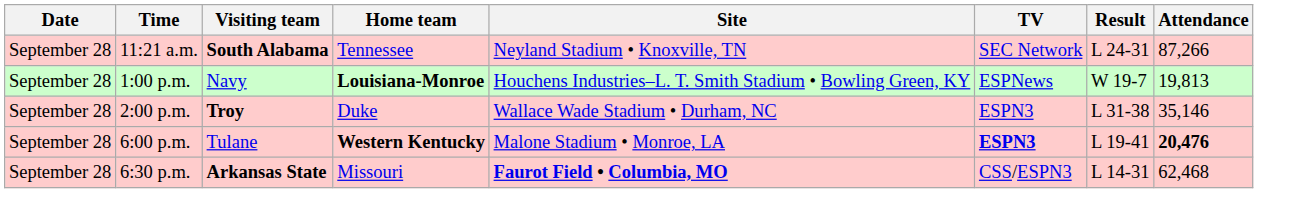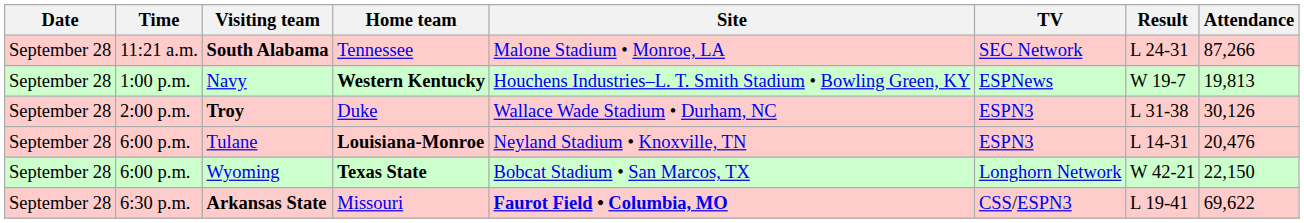 <table class="wikitable" style="font-size:95%;">
 <tr>
 <th>Date</th>
 <th>Time</th>
 <th>Visiting team</th>
 <th>Home team</th>
 <th>Site</th>
 <th>TV</th>
 <th>Result</th>
 <th>Attendance</th>
 </tr>
 <tr style="background:#fcc;">
 <td>September 28</td>
 <td>11:21 a.m.</td>
 <td><strong>South Alabama</strong></td>
 <td><a href='#'>Tennessee</a></td>
-<td><a href='#'>Neyland Stadium</a> • <a href='#'>Knoxville, TN</a></td>
+<td><a href='#'>Malone Stadium</a> • <a href='#'>Monroe, LA</a></td>
 <td><a href='#'>SEC Network</a></td>
 <td>L 24-31</td>
 <td>87,266</td>
 </tr>
 <tr style="background:#cfc;">
 <td>September 28</td>
 <td>1:00 p.m.</td>
 <td><a href='#'>Navy</a></td>
-<td><strong>Louisiana-Monroe</strong></td>
+<td><strong>Western Kentucky</strong></td>
 <td><a href='#'>Houchens Industries–L. T. Smith Stadium</a> • <a href='#'>Bowling Green, KY</a></td>
 <td><a href='#'>ESPNews</a></td>
 <td>W 19-7</td>
 <td>19,813</td>
 </tr>
 <tr style="background:#fcc;">
 <td>September 28</td>
 <td>2:00 p.m.</td>
 <td><strong>Troy</strong></td>
 <td><a href='#'>Duke</a></td>
 <td><a href='#'>Wallace Wade Stadium</a> • <a href='#'>Durham, NC</a></td>
 <td><a href='#'>ESPN3</a></td>
 <td>L 31-38</td>
-<td>35,146</td>
+<td>30,126</td>
 </tr>
 <tr style="background:#fcc;">
 <td>September 28</td>
 <td>6:00 p.m.</td>
 <td><a href='#'>Tulane</a></td>
-<td><strong>Western Kentucky</strong></td>
-<td><a href='#'>Malone Stadium</a> • <a href='#'>Monroe, LA</a></td>
-<td><strong><a href='#'>ESPN3</a></strong></td>
-<td>L 19-41</td>
-<td><strong>20,476</strong></td>
+<td><strong>Louisiana-Monroe</strong></td>
+<td><a href='#'>Neyland Stadium</a> • <a href='#'>Knoxville, TN</a></td>
+<td><a href='#'>ESPN3</a></td>
+<td>L 14-31</td>
+<td>20,476</td>
+</tr>
+<tr style="background:#cfc;">
+<td>September 28</td>
+<td>6:00 p.m.</td>
+<td><a href='#'>Wyoming</a></td>
+<td><strong>Texas State</strong></td>
+<td><a href='#'>Bobcat Stadium</a> • <a href='#'>San Marcos, TX</a></td>
+<td><a href='#'>Longhorn Network</a></td>
+<td>W 42-21</td>
+<td>22,150</td>
 </tr>
 <tr style="background:#fcc;">
 <td>September 28</td>
 <td>6:30 p.m.</td>
 <td><strong>Arkansas State</strong></td>
 <td><a href='#'>Missouri</a></td>
 <td><strong><a href='#'>Faurot Field</a> • <a href='#'>Columbia, MO</a></strong></td>
 <td><a href='#'>CSS</a>/<a href='#'>ESPN3</a></td>
-<td>L 14-31</td>
-<td>62,468</td>
+<td>L 19-41</td>
+<td>69,622</td>
 </tr>
 </table>
